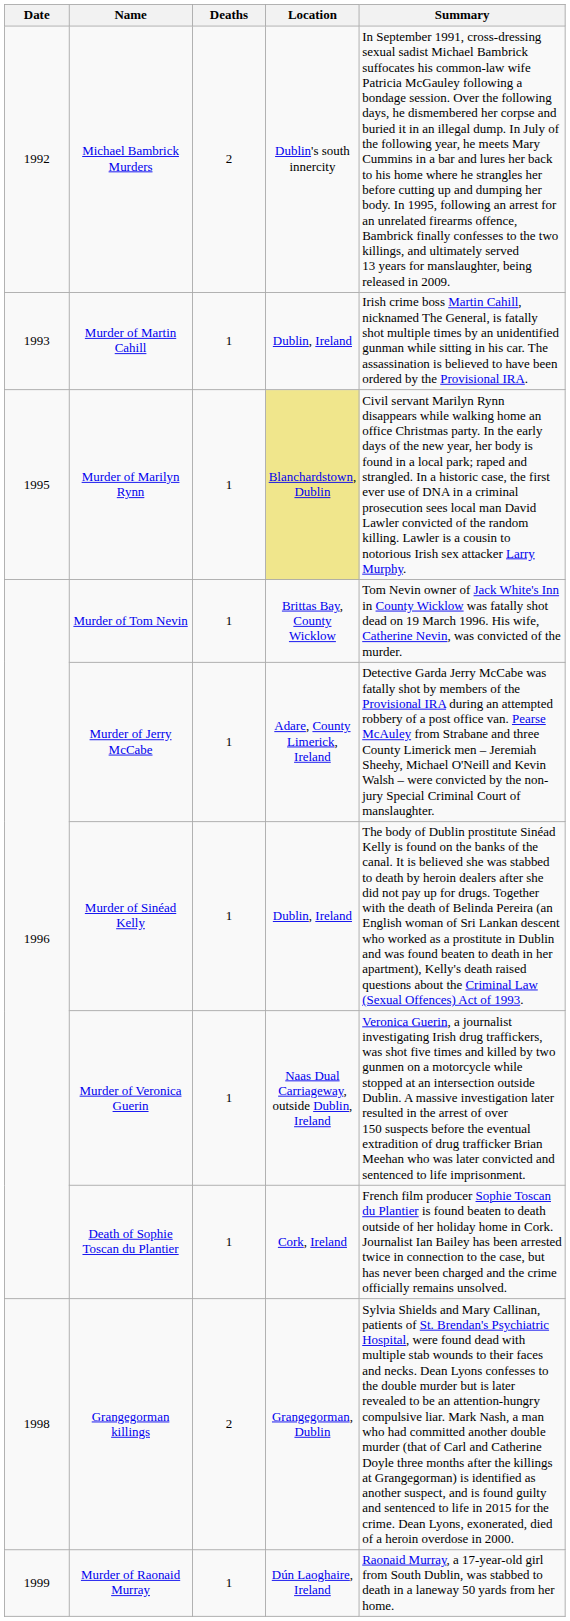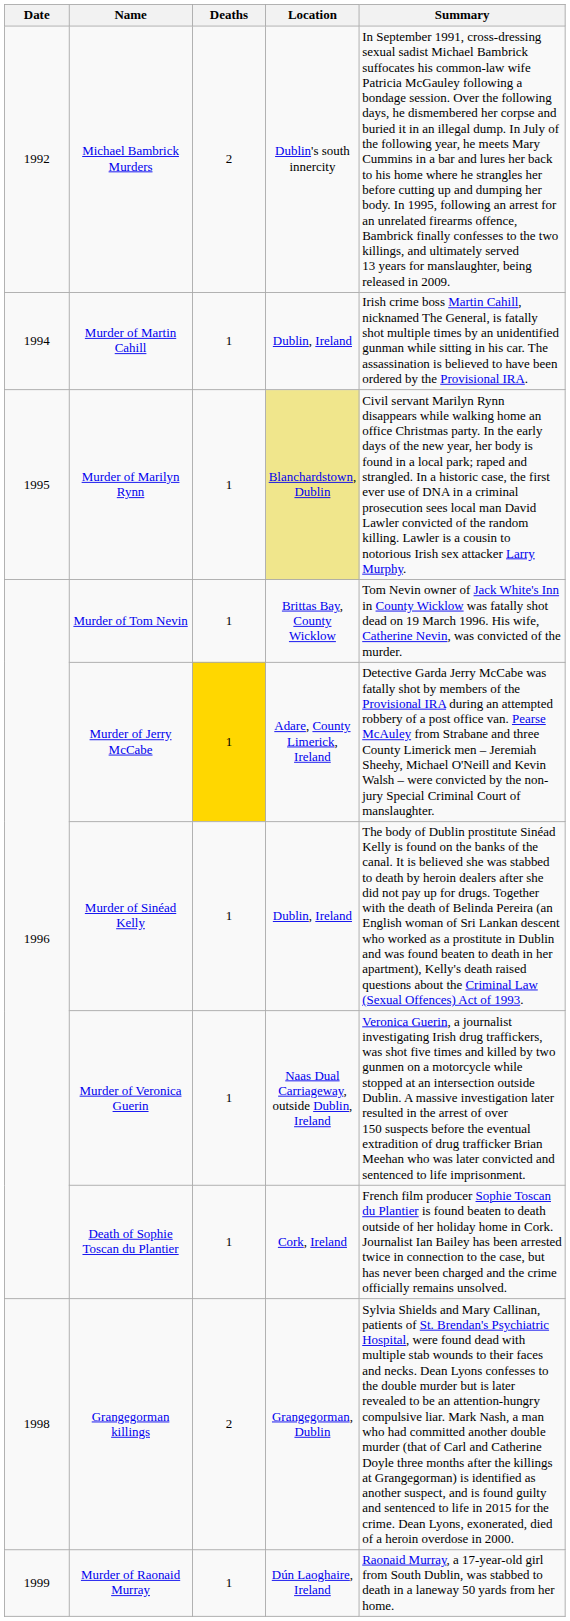 <table class="sortable wikitable" width="100%" style="text-align:center; font-size:90%;">
 <tr>
 <th width="65px">Date</th>
 <th width="130px">Name</th>
 <th width="75px">Deaths</th>
 <th width="85px">Location</th>
 <th>Summary</th>
 </tr>
 <tr>
 <td>1992</td>
 <td><a href='#'>Michael Bambrick Murders</a></td>
 <td>2</td>
 <td><a href='#'>Dublin</a>'s south innercity</td>
 <td align=left>In September 1991, cross-dressing sexual sadist Michael Bambrick suffocates his common-law wife Patricia McGauley following a bondage session. Over the following days, he dismembered her corpse and buried it in an illegal dump. In July of the following year, he meets Mary Cummins in a bar and lures her back to his home where he strangles her before cutting up and dumping her body. In 1995, following an arrest for an unrelated firearms offence, Bambrick finally confesses to the two killings, and ultimately served 13 years for manslaughter, being released in 2009.</td>
 </tr>
 <tr>
-<td rowspan="1">1993</td>
+<td rowspan="1">1994</td>
 <td><a href='#'>Murder of Martin Cahill</a></td>
 <td>1</td>
 <td><a href='#'>Dublin</a>, <a href='#'>Ireland</a></td>
 <td align=left>Irish crime boss <a href='#'>Martin Cahill</a>, nicknamed The General, is fatally shot multiple times by an unidentified gunman while sitting in his car. The assassination is believed to have been ordered by the <a href='#'>Provisional IRA</a>.</td>
 </tr>
 <tr>
 <td rowspan="1">1995</td>
 <td><a href='#'>Murder of Marilyn Rynn</a></td>
 <td>1</td>
 <td style="background: khaki;"><a href='#'>Blanchardstown</a>, <a href='#'>Dublin</a></td>
 <td align=left>Civil servant Marilyn Rynn disappears while walking home an office Christmas party. In the early days of the new year, her body is found in a local park; raped and strangled. In a historic case, the first ever use of DNA in a criminal prosecution sees local man David Lawler convicted of the random killing. Lawler is a cousin to notorious Irish sex attacker <a href='#'>Larry Murphy</a>.</td>
 </tr>
 <tr>
 <td rowspan="5">1996</td>
 <td><a href='#'>Murder of Tom Nevin</a></td>
 <td>1</td>
 <td><a href='#'>Brittas Bay</a>, <a href='#'>County Wicklow</a></td>
 <td align=left>Tom Nevin owner of <a href='#'>Jack White's Inn</a> in <a href='#'>County Wicklow</a> was fatally shot dead on 19 March 1996. His wife, <a href='#'>Catherine Nevin</a>, was convicted of the murder.</td>
 </tr>
 <tr>
 <td><a href='#'>Murder of Jerry McCabe</a></td>
-<td>1</td>
+<td style="background: gold;">1</td>
 <td><a href='#'>Adare</a>, <a href='#'>County Limerick</a>, <a href='#'>Ireland</a></td>
 <td align=left>Detective Garda Jerry McCabe was fatally shot by members of the <a href='#'>Provisional IRA</a> during an attempted robbery of a post office van. <a href='#'>Pearse McAuley</a> from Strabane and three County Limerick men – Jeremiah Sheehy, Michael O'Neill and Kevin Walsh – were convicted by the non-jury Special Criminal Court of manslaughter.</td>
 </tr>
 <tr>
 <td><a href='#'>Murder of Sinéad Kelly</a></td>
 <td>1</td>
 <td><a href='#'>Dublin</a>, <a href='#'>Ireland</a></td>
 <td align=left>The body of Dublin prostitute Sinéad Kelly is found on the banks of the canal. It is believed she was stabbed to death by heroin dealers after she did not pay up for drugs. Together with the death of Belinda Pereira (an English woman of Sri Lankan descent who worked as a prostitute in Dublin and was found beaten to death in her apartment), Kelly's death raised questions about the <a href='#'>Criminal Law (Sexual Offences) Act of 1993</a>.</td>
 </tr>
 <tr>
 <td><a href='#'>Murder of Veronica Guerin</a></td>
 <td>1</td>
 <td><a href='#'>Naas Dual Carriageway</a>, outside <a href='#'>Dublin</a>, <a href='#'>Ireland</a></td>
 <td align=left><a href='#'>Veronica Guerin</a>, a journalist investigating Irish drug traffickers, was shot five times and killed by two gunmen on a motorcycle while stopped at an intersection outside Dublin. A massive investigation later resulted in the arrest of over 150 suspects before the eventual extradition of drug trafficker Brian Meehan who was later convicted and sentenced to life imprisonment.</td>
 </tr>
 <tr>
 <td><a href='#'>Death of Sophie Toscan du Plantier</a></td>
 <td>1</td>
 <td><a href='#'>Cork</a>, <a href='#'>Ireland</a></td>
 <td align=left>French film producer <a href='#'>Sophie Toscan du Plantier</a> is found beaten to death outside of her holiday home in Cork. Journalist Ian Bailey has been arrested twice in connection to the case, but has never been charged and the crime officially remains unsolved.</td>
 </tr>
 <tr>
 <td rowspan="1">1998</td>
 <td><a href='#'>Grangegorman killings</a></td>
 <td>2</td>
 <td><a href='#'>Grangegorman</a>, <a href='#'>Dublin</a></td>
 <td align=left>Sylvia Shields and Mary Callinan, patients of <a href='#'>St. Brendan's Psychiatric Hospital</a>, were found dead with multiple stab wounds to their faces and necks. Dean Lyons confesses to the double murder but is later revealed to be an attention-hungry compulsive liar. Mark Nash, a man who had committed another double murder (that of Carl and Catherine Doyle three months after the killings at Grangegorman) is identified as another suspect, and is found guilty and sentenced to life in 2015 for the crime. Dean Lyons, exonerated, died of a heroin overdose in 2000.</td>
 </tr>
 <tr>
 <td rowspan="1">1999</td>
 <td><a href='#'>Murder of Raonaid Murray</a></td>
 <td>1</td>
 <td><a href='#'>Dún Laoghaire</a>, <a href='#'>Ireland</a></td>
 <td align=left><a href='#'>Raonaid Murray</a>, a 17-year-old girl from South Dublin, was stabbed to death in a laneway 50 yards from her home.</td>
 </tr>
 </table>
